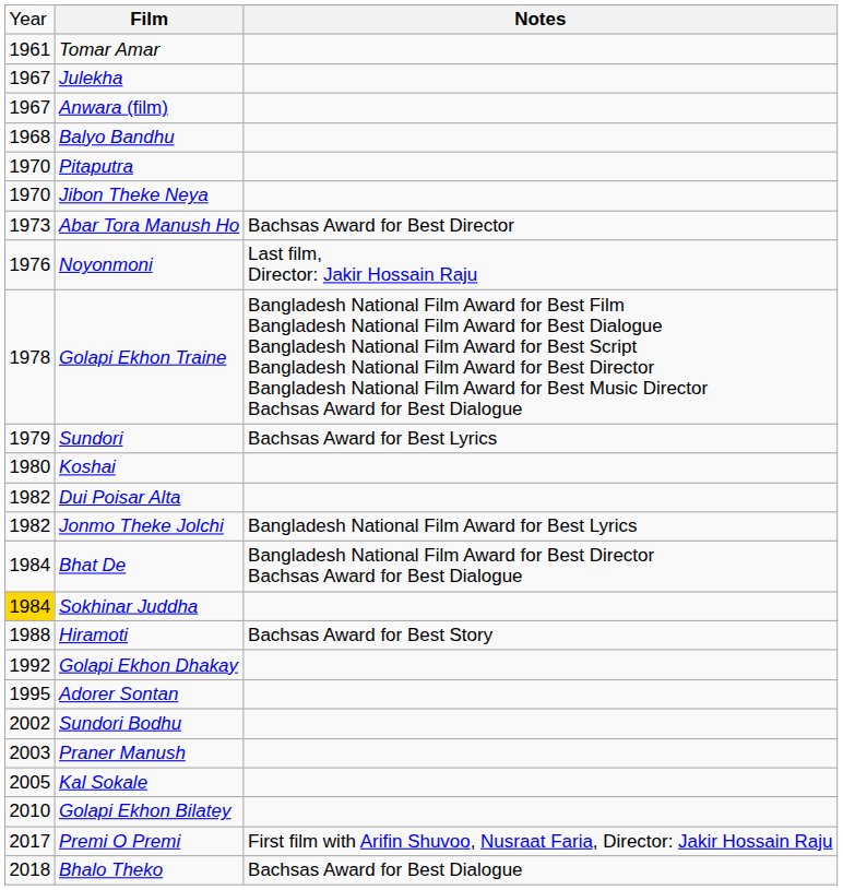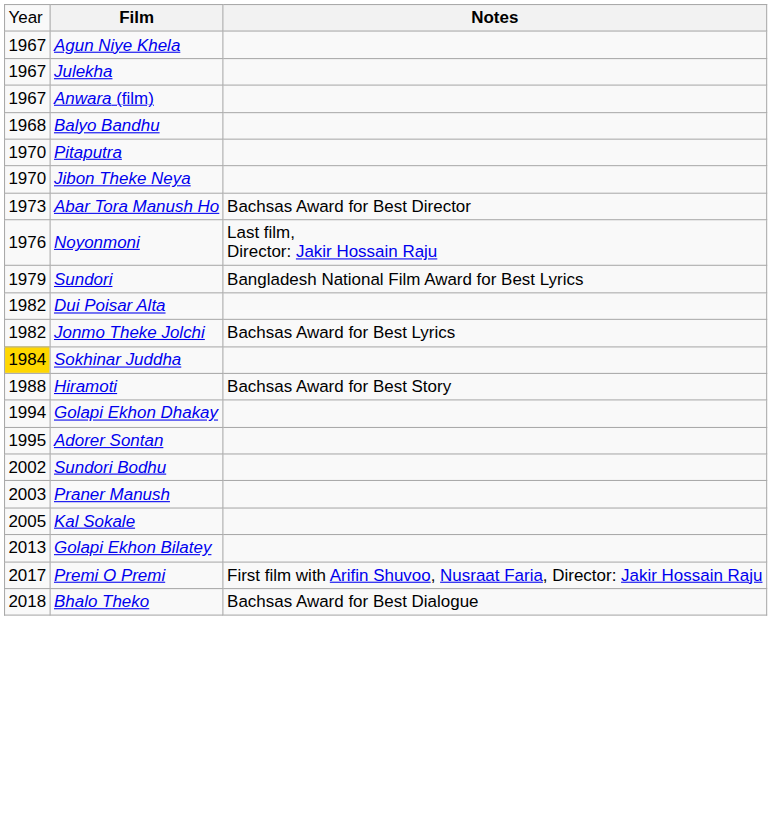 <table class="wikitable sortable plainrowheaders">
 <tr>
 <td>Year</td>
 <th>Film</th>
 <th class="unsortable">Notes</th>
 </tr>
 <tr>
-<td>1961</td>
-<td><em>Tomar Amar</em></td>
+<td>1967</td>
+<td><em><a href='#'>Agun Niye Khela</a></em></td>
 <td></td>
 </tr>
 <tr>
 <td>1967</td>
 <td><em><a href='#'>Julekha</a></em></td>
 <td></td>
 </tr>
 <tr>
 <td>1967</td>
 <td><a href='#'><em>Anwara</em> (film)</a></td>
 <td></td>
 </tr>
 <tr>
 <td>1968</td>
 <td><em><a href='#'>Balyo Bandhu</a></em></td>
 <td></td>
 </tr>
 <tr>
 <td>1970</td>
 <td><em><a href='#'>Pitaputra</a></em></td>
 <td></td>
 </tr>
 <tr>
 <td>1970</td>
 <td><em><a href='#'>Jibon Theke Neya</a></em></td>
 <td></td>
 </tr>
 <tr>
 <td>1973</td>
 <td><em><a href='#'>Abar Tora Manush Ho</a></em></td>
 <td>Bachsas Award for Best Director</td>
 </tr>
 <tr>
 <td>1976</td>
 <td><em><a href='#'>Noyonmoni</a></em></td>
 <td>Last film,<br>Director: <a href='#'>Jakir Hossain Raju</a></td>
 </tr>
 <tr>
-<td>1978</td>
-<td><em><a href='#'>Golapi Ekhon Traine</a></em></td>
-<td>Bangladesh National Film Award for Best Film<br> Bangladesh National Film Award for Best Dialogue <br> Bangladesh National Film Award for Best Script <br> Bangladesh National Film Award for Best Director <br> Bangladesh National Film Award for Best Music Director <br> Bachsas Award for Best Dialogue</td>
-</tr>
-<tr>
 <td>1979</td>
 <td><em><a href='#'>Sundori</a></em></td>
-<td>Bachsas Award for Best Lyrics</td>
-</tr>
-<tr>
-<td>1980</td>
-<td><em><a href='#'>Koshai</a></em></td>
-<td></td>
+<td>Bangladesh National Film Award for Best Lyrics</td>
 </tr>
 <tr>
 <td>1982</td>
 <td><em><a href='#'>Dui Poisar Alta</a></em></td>
 <td></td>
 </tr>
 <tr>
 <td>1982</td>
 <td><em><a href='#'>Jonmo Theke Jolchi</a></em></td>
-<td>Bangladesh National Film Award for Best Lyrics</td>
-</tr>
-<tr>
-<td>1984</td>
-<td><em><a href='#'>Bhat De</a></em></td>
-<td>Bangladesh National Film Award for Best Director <br> Bachsas Award for Best Dialogue</td>
+<td>Bachsas Award for Best Lyrics</td>
 </tr>
 <tr>
 <td style="background: gold;">1984</td>
 <td><em><a href='#'>Sokhinar Juddha</a></em></td>
 <td></td>
 </tr>
 <tr>
 <td>1988</td>
 <td><em><a href='#'>Hiramoti</a></em></td>
 <td>Bachsas Award for Best Story</td>
 </tr>
 <tr>
-<td>1992</td>
+<td>1994</td>
 <td><em><a href='#'>Golapi Ekhon Dhakay</a></em></td>
 <td></td>
 </tr>
 <tr>
 <td>1995</td>
 <td><em><a href='#'>Adorer Sontan</a></em></td>
 <td></td>
 </tr>
 <tr>
 <td>2002</td>
 <td><em><a href='#'>Sundori Bodhu</a></em></td>
 <td></td>
 </tr>
 <tr>
 <td>2003</td>
 <td><em><a href='#'>Praner Manush</a></em></td>
 <td></td>
 </tr>
 <tr>
 <td>2005</td>
 <td><em><a href='#'>Kal Sokale</a></em></td>
 <td></td>
 </tr>
 <tr>
-<td>2010</td>
+<td>2013</td>
 <td><em><a href='#'>Golapi Ekhon Bilatey</a></em></td>
 <td></td>
 </tr>
 <tr>
 <td>2017</td>
 <td><em><a href='#'>Premi O Premi</a></em></td>
 <td>First film with <a href='#'>Arifin Shuvoo</a>, <a href='#'>Nusraat Faria</a>, Director: <a href='#'>Jakir Hossain Raju</a></td>
 </tr>
 <tr>
 <td>2018</td>
 <td><em><a href='#'>Bhalo Theko</a></em></td>
 <td>Bachsas Award for Best Dialogue</td>
 </tr>
 </table>
